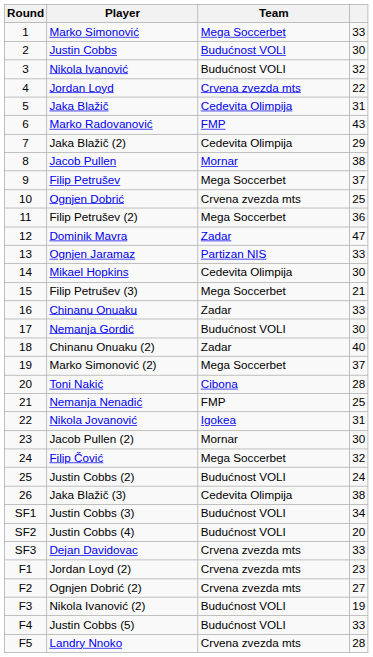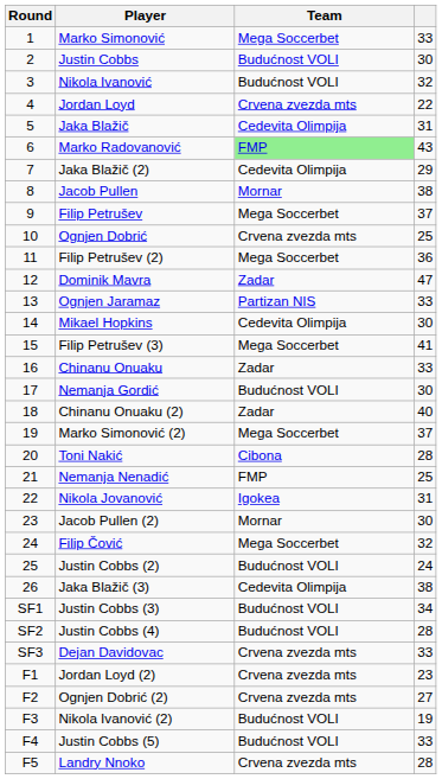 <table class="wikitable sortable" style="text-align: center;">
 <tr>
 <th>Round</th>
 <th style="width:200px;">Player</th>
 <th style="width:200px;">Team</th>
 <th><a href='#'></a></th>
 </tr>
 <tr>
 <td>1</td>
 <td align="left"> <a href='#'>Marko Simonović</a></td>
 <td align="left"> <a href='#'>Mega Soccerbet</a></td>
 <td>33</td>
 </tr>
 <tr>
 <td>2</td>
 <td align="left"> <a href='#'>Justin Cobbs</a></td>
 <td align="left"> <a href='#'>Budućnost VOLI</a></td>
 <td>30</td>
 </tr>
 <tr>
 <td>3</td>
 <td align="left"> <a href='#'>Nikola Ivanović</a></td>
 <td align="left"> Budućnost VOLI</td>
 <td>32</td>
 </tr>
 <tr>
 <td>4</td>
 <td align="left"> <a href='#'>Jordan Loyd</a></td>
 <td align="left"> <a href='#'>Crvena zvezda mts</a></td>
 <td>22</td>
 </tr>
 <tr>
 <td>5</td>
 <td align="left"> <a href='#'>Jaka Blažič</a></td>
 <td align="left"> <a href='#'>Cedevita Olimpija</a></td>
 <td>31</td>
 </tr>
 <tr>
 <td>6</td>
 <td align="left"> <a href='#'>Marko Radovanović</a></td>
-<td align="left"> <a href='#'>FMP</a></td>
+<td align="left" style="background: lightgreen;"> <a href='#'>FMP</a></td>
 <td>43</td>
 </tr>
 <tr>
 <td>7</td>
 <td align="left"> Jaka Blažič (2)</td>
 <td align="left"> Cedevita Olimpija</td>
 <td>29</td>
 </tr>
 <tr>
 <td>8</td>
 <td align="left"> <a href='#'>Jacob Pullen</a></td>
 <td align="left"> <a href='#'>Mornar</a></td>
 <td>38</td>
 </tr>
 <tr>
 <td>9</td>
 <td align="left"> <a href='#'>Filip Petrušev</a></td>
 <td align="left"> Mega Soccerbet</td>
 <td>37</td>
 </tr>
 <tr>
 <td>10</td>
 <td align="left"> <a href='#'>Ognjen Dobrić</a></td>
 <td align="left"> Crvena zvezda mts</td>
 <td>25</td>
 </tr>
 <tr>
 <td>11</td>
 <td align="left"> Filip Petrušev (2)</td>
 <td align="left"> Mega Soccerbet</td>
 <td>36</td>
 </tr>
 <tr>
 <td>12</td>
 <td align="left"> <a href='#'>Dominik Mavra</a></td>
 <td align="left"> <a href='#'>Zadar</a></td>
 <td>47</td>
 </tr>
 <tr>
 <td>13</td>
 <td align="left"> <a href='#'>Ognjen Jaramaz</a></td>
 <td align="left"> <a href='#'>Partizan NIS</a></td>
 <td>33</td>
 </tr>
 <tr>
 <td>14</td>
 <td align="left"> <a href='#'>Mikael Hopkins</a></td>
 <td align="left"> Cedevita Olimpija</td>
 <td>30</td>
 </tr>
 <tr>
 <td>15</td>
 <td align="left"> Filip Petrušev (3)</td>
 <td align="left"> Mega Soccerbet</td>
-<td>21</td>
+<td>41</td>
 </tr>
 <tr>
 <td>16</td>
 <td align="left"> <a href='#'>Chinanu Onuaku</a></td>
 <td align="left"> Zadar</td>
 <td>33</td>
 </tr>
 <tr>
 <td>17</td>
 <td align="left"> <a href='#'>Nemanja Gordić</a></td>
 <td align="left"> Budućnost VOLI</td>
 <td>30</td>
 </tr>
 <tr>
 <td>18</td>
 <td align="left"> Chinanu Onuaku (2)</td>
 <td align="left"> Zadar</td>
 <td>40</td>
 </tr>
 <tr>
 <td>19</td>
 <td align="left"> Marko Simonović (2)</td>
 <td align="left"> Mega Soccerbet</td>
 <td>37</td>
 </tr>
 <tr>
 <td>20</td>
 <td align="left"> <a href='#'>Toni Nakić</a></td>
 <td align="left"> <a href='#'>Cibona</a></td>
 <td>28</td>
 </tr>
 <tr>
 <td>21</td>
 <td align="left"> <a href='#'>Nemanja Nenadić</a></td>
 <td align="left"> FMP</td>
 <td>25</td>
 </tr>
 <tr>
 <td>22</td>
 <td align="left"> <a href='#'>Nikola Jovanović</a></td>
 <td align="left"> <a href='#'>Igokea</a></td>
 <td>31</td>
 </tr>
 <tr>
 <td>23</td>
 <td align="left"> Jacob Pullen (2)</td>
 <td align="left"> Mornar</td>
 <td>30</td>
 </tr>
 <tr>
 <td>24</td>
 <td align="left"> <a href='#'>Filip Čović</a></td>
 <td align="left"> Mega Soccerbet</td>
 <td>32</td>
 </tr>
 <tr>
 <td>25</td>
 <td align="left"> Justin Cobbs (2)</td>
 <td align="left"> Budućnost VOLI</td>
 <td>24</td>
 </tr>
 <tr>
 <td>26</td>
 <td align="left"> Jaka Blažič (3)</td>
 <td align="left"> Cedevita Olimpija</td>
 <td>38</td>
 </tr>
 <tr>
 <td>SF1</td>
 <td align="left"> Justin Cobbs (3)</td>
 <td align="left"> Budućnost VOLI</td>
 <td>34</td>
 </tr>
 <tr>
 <td>SF2</td>
 <td align="left"> Justin Cobbs (4)</td>
 <td align="left"> Budućnost VOLI</td>
-<td>20</td>
+<td>28</td>
 </tr>
 <tr>
 <td>SF3</td>
 <td align="left"> <a href='#'>Dejan Davidovac</a></td>
 <td align="left"> Crvena zvezda mts</td>
 <td>33</td>
 </tr>
 <tr>
 <td>F1</td>
 <td align="left"> Jordan Loyd (2)</td>
 <td align="left"> Crvena zvezda mts</td>
 <td>23</td>
 </tr>
 <tr>
 <td>F2</td>
 <td align="left"> Ognjen Dobrić (2)</td>
 <td align="left"> Crvena zvezda mts</td>
 <td>27</td>
 </tr>
 <tr>
 <td>F3</td>
 <td align="left"> Nikola Ivanović (2)</td>
 <td align="left"> Budućnost VOLI</td>
 <td>19</td>
 </tr>
 <tr>
 <td>F4</td>
 <td align="left"> Justin Cobbs (5)</td>
 <td align="left"> Budućnost VOLI</td>
 <td>33</td>
 </tr>
 <tr>
 <td>F5</td>
 <td align="left"> <a href='#'>Landry Nnoko</a></td>
 <td align="left"> Crvena zvezda mts</td>
 <td>28</td>
 </tr>
 </table>
